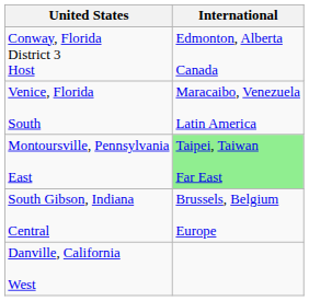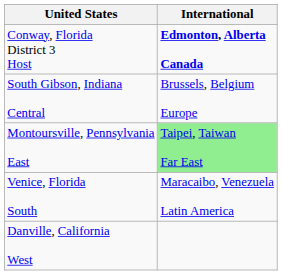 <table class="wikitable">
 <tr>
 <th>United States</th>
 <th>International</th>
 </tr>
 <tr>
 <td> <a href='#'>Conway</a>, <a href='#'>Florida</a><br>District 3<br><a href='#'>Host</a></td>
-<td> <a href='#'>Edmonton</a>, <a href='#'>Alberta</a><br><br><a href='#'>Canada</a></td>
+<td><strong> <a href='#'>Edmonton</a>, <a href='#'>Alberta</a><br><br><a href='#'>Canada</a></strong></td>
+</tr>
+<tr>
+<td> <a href='#'>South Gibson</a>, <a href='#'>Indiana</a><br> <br><a href='#'>Central</a></td>
+<td> <a href='#'>Brussels</a>, <a href='#'>Belgium</a><br> <br><a href='#'>Europe</a></td>
+</tr>
+<tr>
+<td> <a href='#'>Montoursville</a>, <a href='#'>Pennsylvania</a><br><br><a href='#'>East</a></td>
+<td style="background: lightgreen;"> <a href='#'>Taipei</a>, <a href='#'>Taiwan</a><br><br><a href='#'>Far East</a></td>
 </tr>
 <tr>
 <td> <a href='#'>Venice</a>, <a href='#'>Florida</a><br><br><a href='#'>South</a></td>
 <td> <a href='#'>Maracaibo</a>, <a href='#'>Venezuela</a><br> <br><a href='#'>Latin America</a></td>
 </tr>
 <tr>
-<td> <a href='#'>Montoursville</a>, <a href='#'>Pennsylvania</a><br><br><a href='#'>East</a></td>
-<td style="background: lightgreen;"> <a href='#'>Taipei</a>, <a href='#'>Taiwan</a><br><br><a href='#'>Far East</a></td>
-</tr>
-<tr>
-<td> <a href='#'>South Gibson</a>, <a href='#'>Indiana</a><br> <br><a href='#'>Central</a></td>
-<td> <a href='#'>Brussels</a>, <a href='#'>Belgium</a><br> <br><a href='#'>Europe</a></td>
-</tr>
-<tr>
 <td> <a href='#'>Danville</a>, <a href='#'>California</a><br><br><a href='#'>West</a></td>
 <td></td>
 </tr>
 </table>
